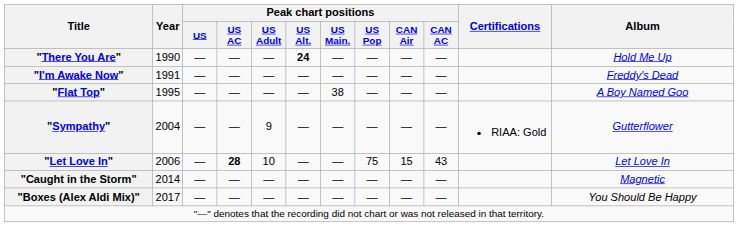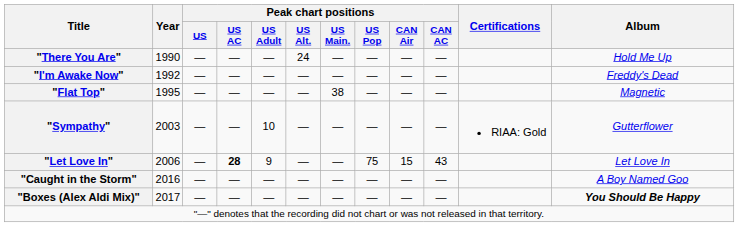 <table class="wikitable plainrowheaders" style="text-align:center;">
 <tr>
 <th scope="col" rowspan="2" style="width:13em;">Title</th>
 <th scope="col" rowspan="2" style="width:2.2em;">Year</th>
 <th scope="col" colspan="8">Peak chart positions</th>
 <th scope="col" rowspan="2" style="width:8em;"><a href='#'>Certifications</a></th>
 <th scope="col" rowspan="2" style="width:16em;">Album</th>
 </tr>
 <tr>
 <th scope="col" style="width:3em;font-size:90%;"><a href='#'>US</a><br></th>
 <th scope="col" style="width:3em;font-size:90%;"><a href='#'>US AC</a><br></th>
 <th scope="col" style="width:3em;font-size:90%;"><a href='#'>US Adult</a><br></th>
 <th scope="col" style="width:3em;font-size:90%;"><a href='#'>US Alt.</a><br></th>
 <th scope="col" style="width:3em;font-size:90%;"><a href='#'>US Main.</a><br></th>
 <th scope="col" style="width:3em;font-size:90%;"><a href='#'>US<br>Pop</a><br></th>
 <th scope="col" style="width:3em;font-size:90%;"><a href='#'>CAN<br>Air</a><br></th>
 <th scope="col" style="width:3em;font-size:90%;"><a href='#'>CAN<br>AC</a><br></th>
 </tr>
 <tr>
 <th scope="row">"<a href='#'>There You Are</a>"</th>
 <td>1990</td>
 <td>—</td>
 <td>—</td>
 <td>—</td>
-<td><strong>24</strong></td>
+<td>24</td>
 <td>—</td>
 <td>—</td>
 <td>—</td>
 <td>—</td>
 <td></td>
 <td><em><a href='#'>Hold Me Up</a></em></td>
 </tr>
 <tr>
 <th scope="row">"<a href='#'>I'm Awake Now</a>"</th>
-<td>1991</td>
+<td>1992</td>
 <td>—</td>
 <td>—</td>
 <td>—</td>
 <td>—</td>
 <td>—</td>
 <td>—</td>
 <td>—</td>
 <td>—</td>
 <td></td>
 <td><em><a href='#'>Freddy's Dead</a></em></td>
 </tr>
 <tr>
 <th scope="row">"<a href='#'>Flat Top</a>"</th>
 <td>1995</td>
 <td>—</td>
 <td>—</td>
 <td>—</td>
 <td>—</td>
 <td>38</td>
 <td>—</td>
 <td>—</td>
 <td>—</td>
 <td></td>
-<td><em><a href='#'>A Boy Named Goo</a></em></td>
+<td><em><a href='#'>Magnetic</a></em></td>
 </tr>
 <tr>
 <th scope="row">"<a href='#'>Sympathy</a>"</th>
-<td>2004</td>
+<td>2003</td>
 <td>—</td>
 <td>—</td>
-<td>9</td>
+<td>10</td>
 <td>—</td>
 <td>—</td>
 <td>—</td>
 <td>—</td>
 <td>—</td>
 <td><br><ul><li>RIAA: Gold</li></ul></td>
 <td><em><a href='#'>Gutterflower</a></em></td>
 </tr>
 <tr>
 <th scope="row">"<a href='#'>Let Love In</a>"</th>
 <td>2006</td>
 <td>—</td>
 <td><strong>28</strong></td>
-<td>10</td>
+<td>9</td>
 <td>—</td>
 <td>—</td>
 <td>75</td>
 <td>15</td>
 <td>43</td>
 <td></td>
 <td><em><a href='#'>Let Love In</a></em></td>
 </tr>
 <tr>
 <th scope="row">"Caught in the Storm"</th>
-<td>2014</td>
+<td>2016</td>
 <td>—</td>
 <td>—</td>
 <td>—</td>
 <td>—</td>
 <td>—</td>
 <td>—</td>
 <td>—</td>
 <td>—</td>
 <td></td>
-<td><em><a href='#'>Magnetic</a></em></td>
+<td><em><a href='#'>A Boy Named Goo</a></em></td>
 </tr>
 <tr>
 <th scope="row">"Boxes (Alex Aldi Mix)"</th>
 <td>2017</td>
 <td>—</td>
 <td>—</td>
 <td>—</td>
 <td>—</td>
 <td>—</td>
 <td>—</td>
 <td>—</td>
 <td>—</td>
 <td></td>
-<td><em>You Should Be Happy</em></td>
+<td><strong><em>You Should Be Happy</em></strong></td>
 </tr>
 <tr>
 <td colspan="15" style="font-size:90%">"—" denotes that the recording did not chart or was not released in that territory.</td>
 </tr>
 </table>
